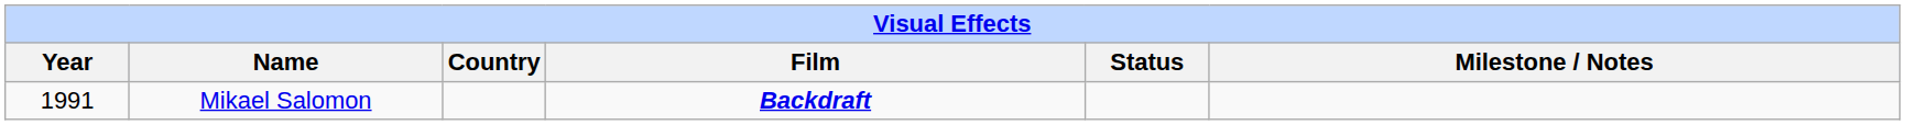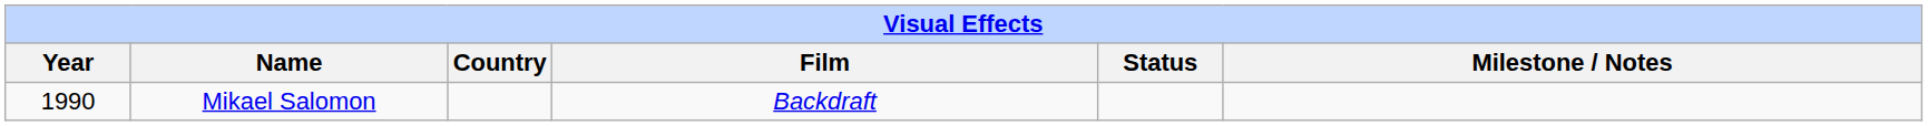 <table class="wikitable" style="text-align: center">
 <tr ---- bgcolor="#bfd7ff">
 <td colspan="6" align="center"><strong><a href='#'>Visual Effects</a></strong></td>
 </tr>
 <tr ---- bgcolor="#ebf5ff">
 <th width="75">Year</th>
 <th width="200">Name</th>
 <th width="50">Country</th>
 <th width="350">Film</th>
 <th width="75">Status</th>
 <th width="450">Milestone / Notes</th>
 </tr>
 <tr>
-<td style="text-align: center">1991</td>
+<td style="text-align: center">1990</td>
 <td><a href='#'>Mikael Salomon</a></td>
 <td style="text-align: center"></td>
-<td><strong><a href='#'><em>Backdraft</em></a></strong></td>
+<td><a href='#'><em>Backdraft</em></a></td>
 <td></td>
 <td></td>
 </tr>
 </table>
